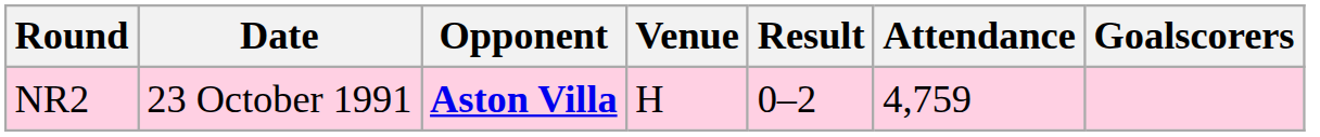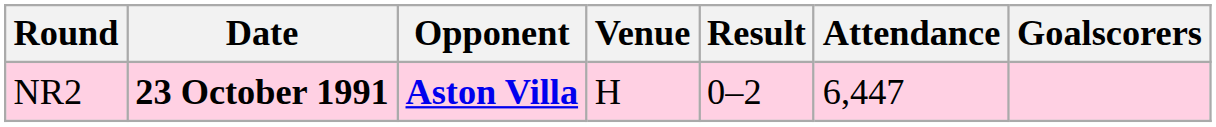 <table class="wikitable">
 <tr>
 <th>Round</th>
 <th>Date</th>
 <th>Opponent</th>
 <th>Venue</th>
 <th>Result</th>
 <th>Attendance</th>
 <th>Goalscorers</th>
 </tr>
 <tr style="background-color: #ffd0e3;">
 <td>NR2</td>
-<td>23 October 1991</td>
+<td><strong>23 October 1991</strong></td>
 <td><strong><a href='#'>Aston Villa</a></strong></td>
 <td>H</td>
 <td>0–2</td>
-<td>4,759</td>
+<td>6,447</td>
 <td></td>
 </tr>
 </table>
